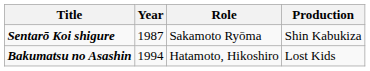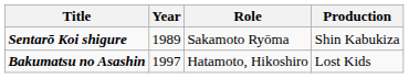 <table class="wikitable">
 <tr>
 <th>Title</th>
 <th>Year</th>
 <th>Role</th>
 <th>Production</th>
 </tr>
 <tr>
 <td><strong><em>Sentarō Koi shigure</em></strong></td>
-<td>1987</td>
+<td>1989</td>
 <td>Sakamoto Ryōma</td>
 <td>Shin Kabukiza</td>
 </tr>
 <tr>
 <td><strong><em>Bakumatsu no Asashin</em></strong></td>
-<td>1994</td>
+<td>1997</td>
 <td>Hatamoto, Hikoshiro</td>
 <td>Lost Kids</td>
 </tr>
 </table>
